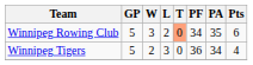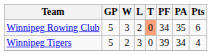 <table class="wikitable">
 <tr>
 <th>Team</th>
 <th>GP</th>
 <th>W</th>
 <th>L</th>
 <th>T</th>
 <th>PF</th>
 <th>PA</th>
 <th>Pts</th>
 </tr>
 <tr align="center">
 <td align="left"><a href='#'>Winnipeg Rowing Club</a></td>
 <td>5</td>
 <td>3</td>
 <td>2</td>
 <td style="background: lightsalmon;">0</td>
 <td>34</td>
 <td>35</td>
 <td>6</td>
 </tr>
 <tr align="center">
 <td align="left"><a href='#'>Winnipeg Tigers</a></td>
 <td>5</td>
 <td>2</td>
 <td>3</td>
 <td>0</td>
-<td>36</td>
+<td>39</td>
 <td>34</td>
 <td>4</td>
 </tr>
 <tr align="center">
 </tr>
 </table>
